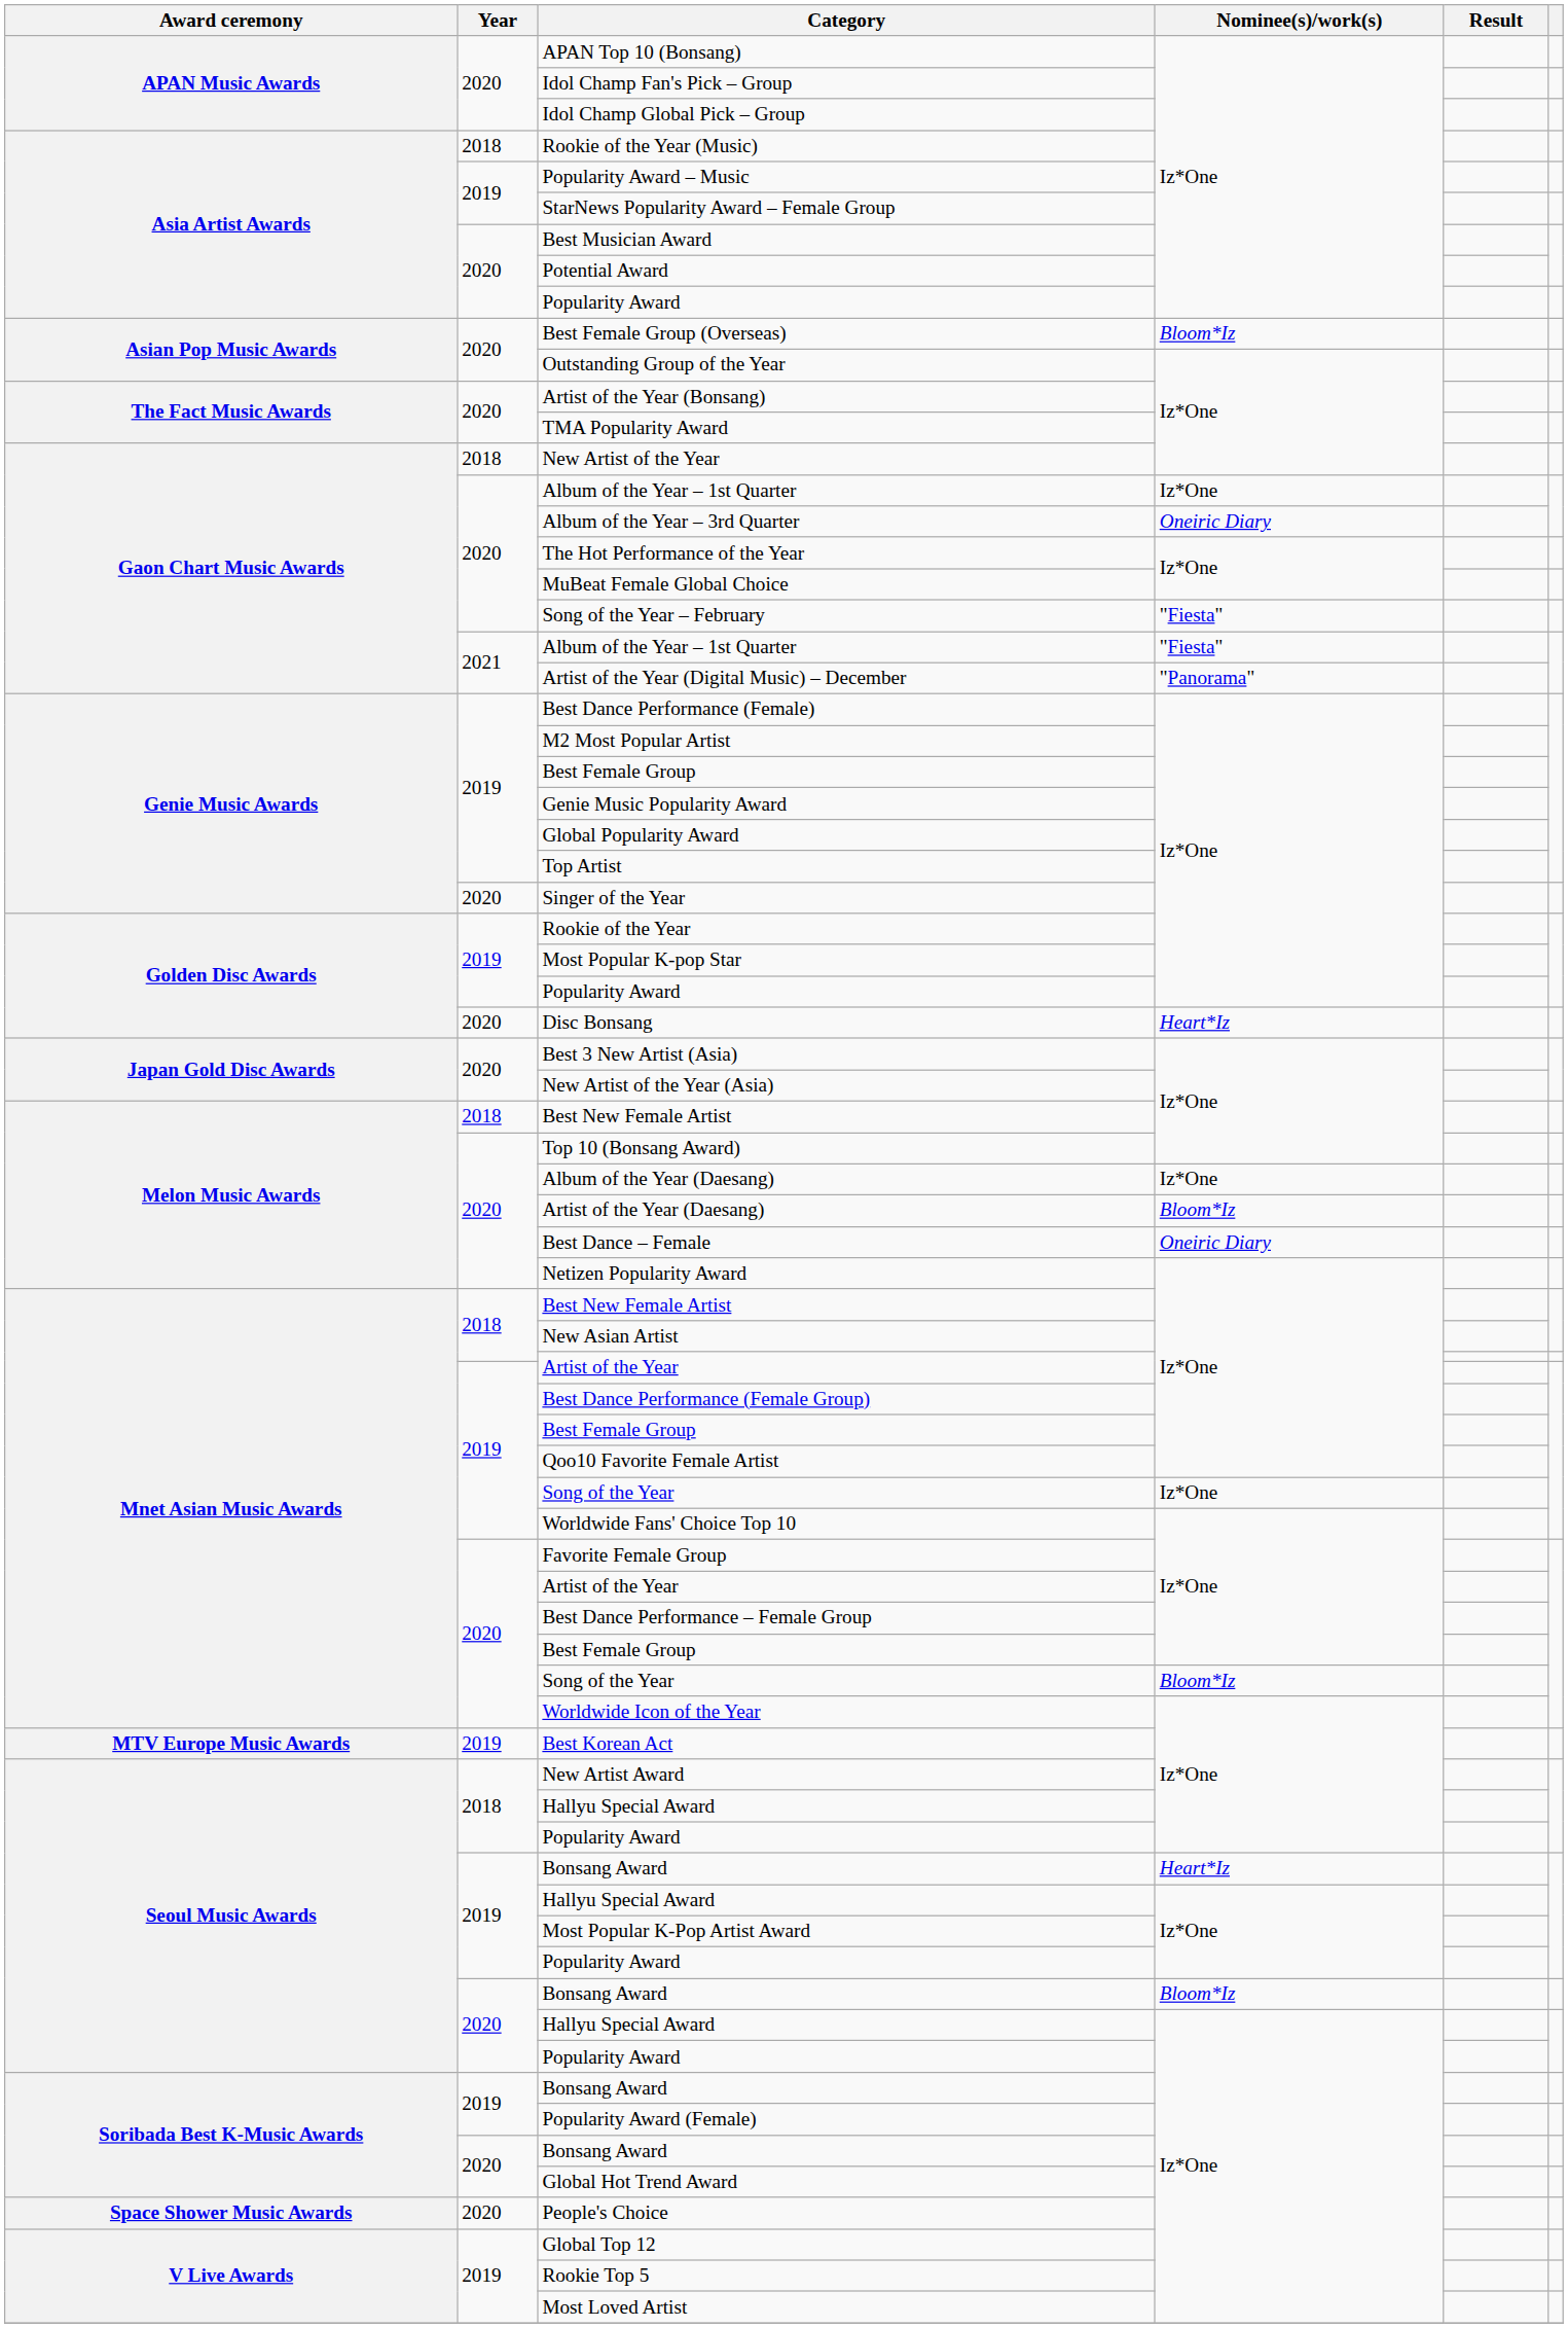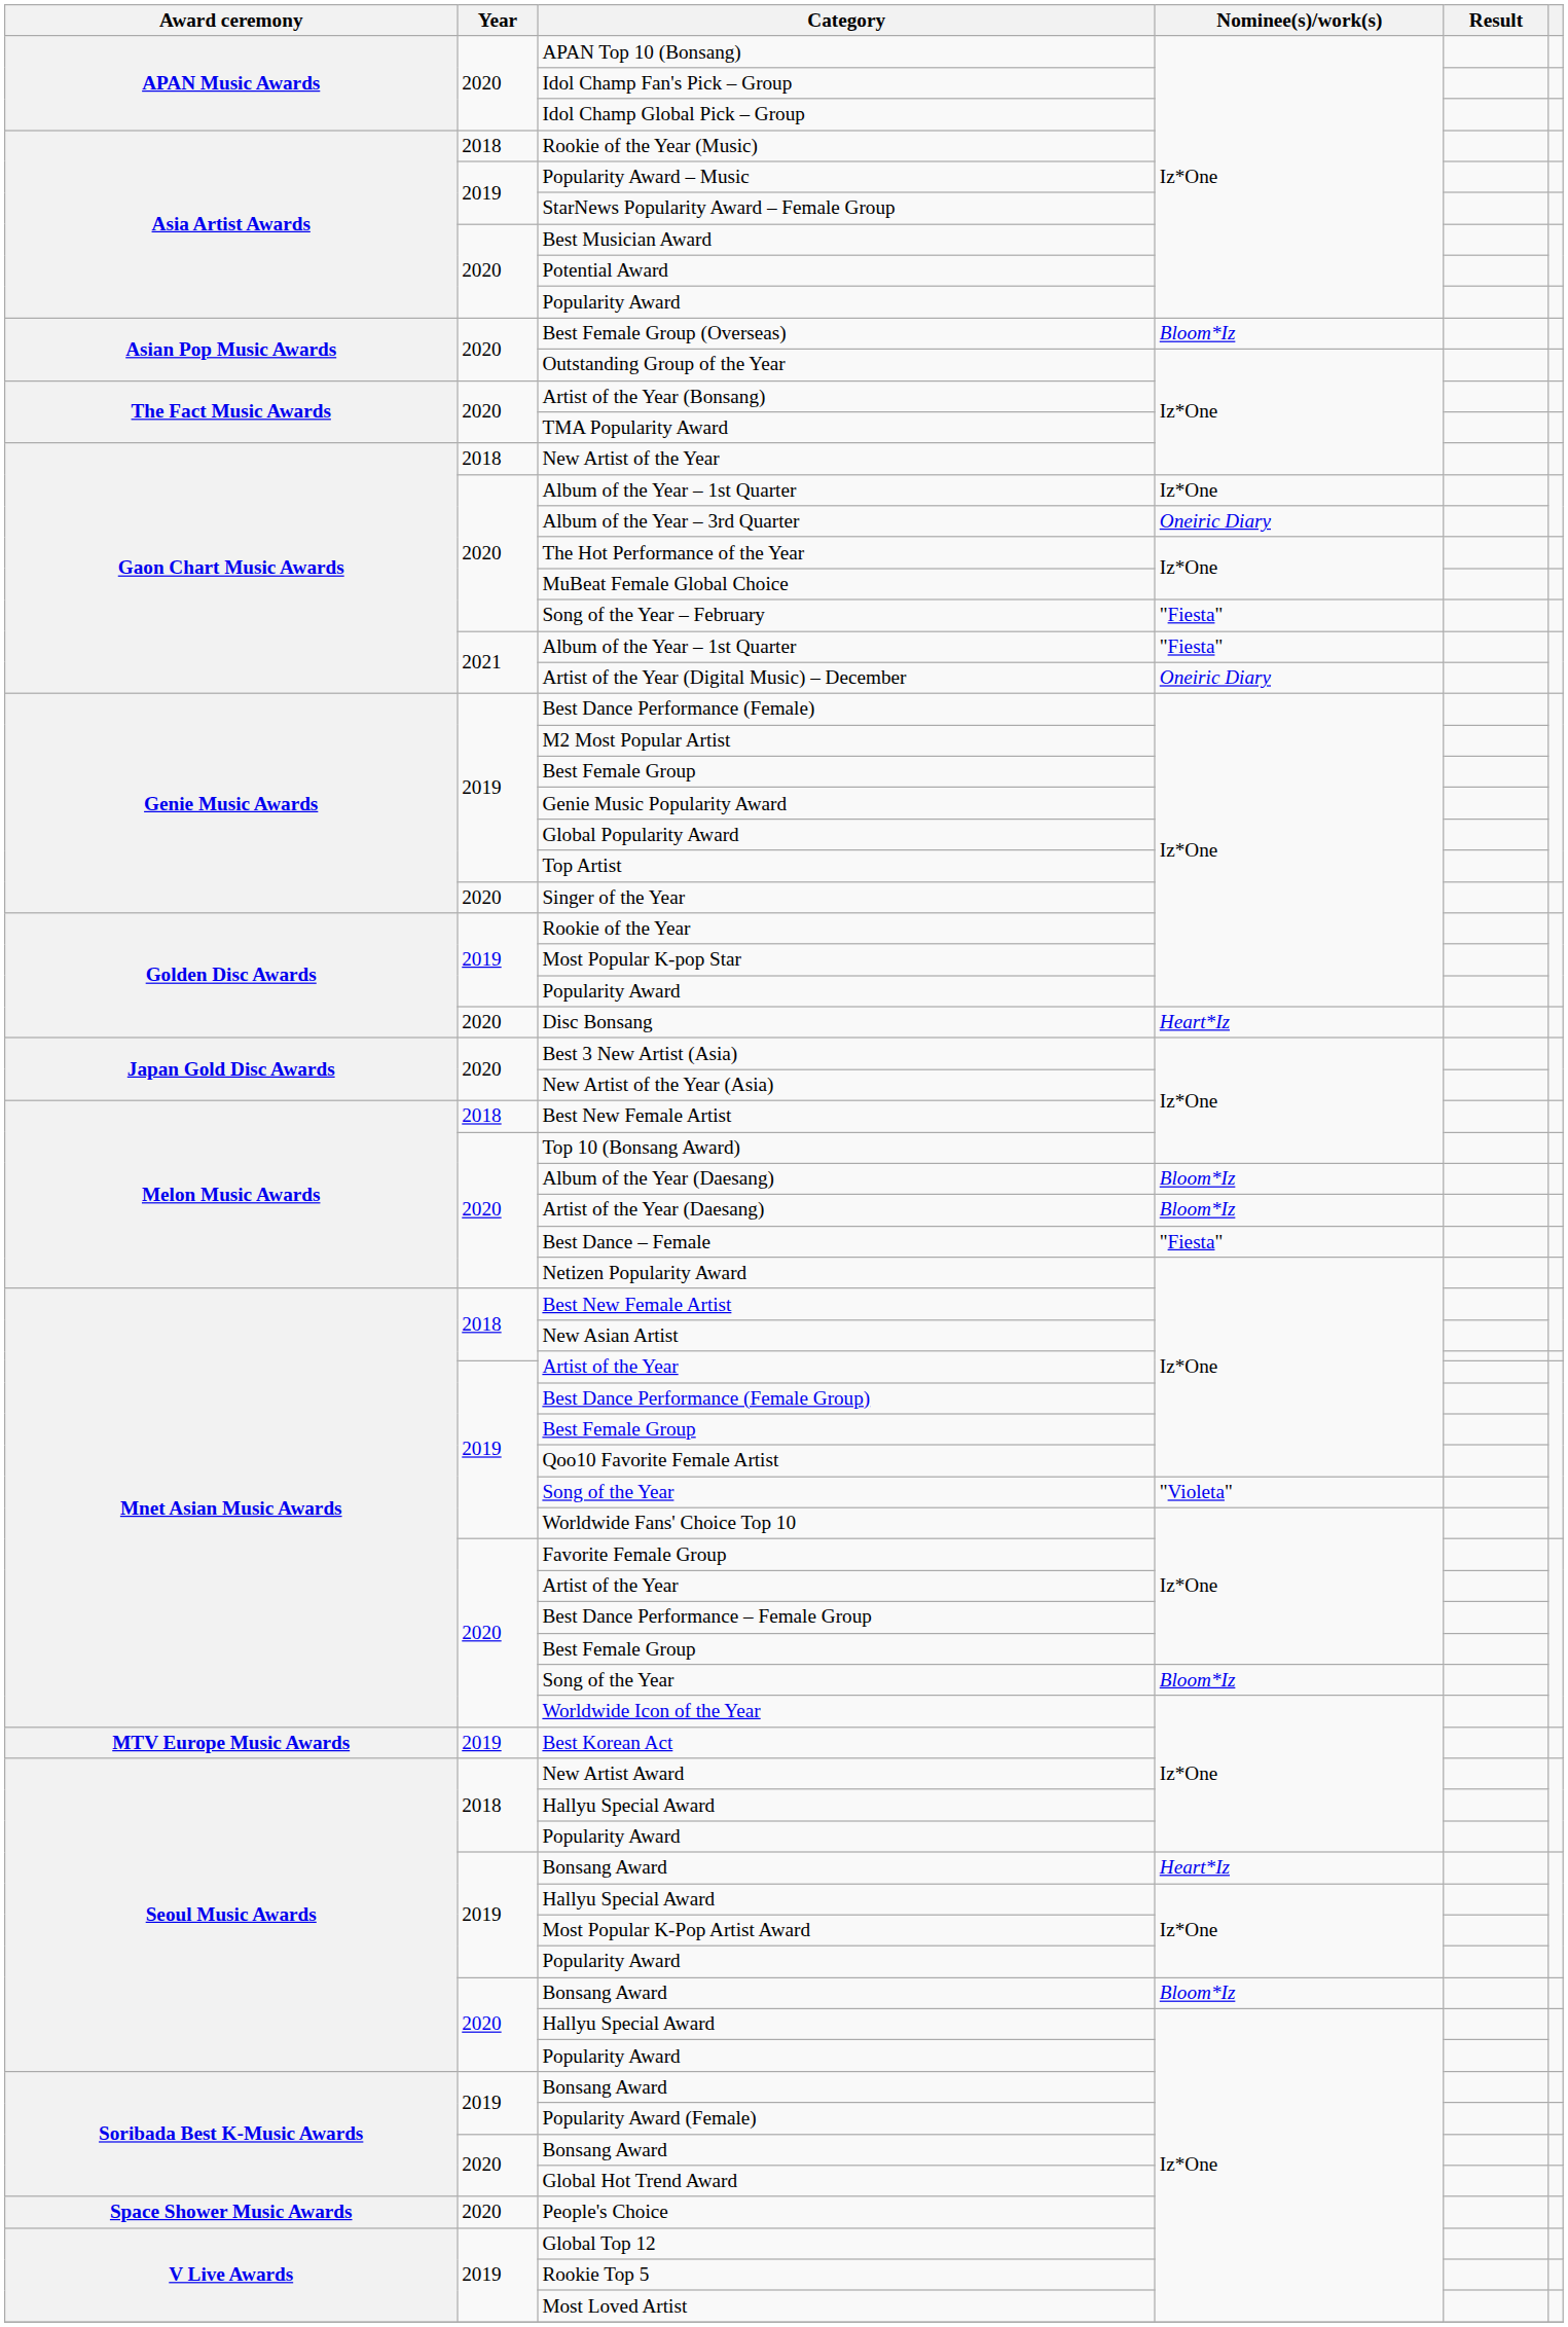 <table class="wikitable sortable plainrowheaders" style="width: 100%;">
 <tr>
 <th scope="col">Award ceremony</th>
 <th scope="col">Year</th>
 <th scope="col">Category</th>
 <th scope="col">Nominee(s)/work(s)</th>
 <th scope="col">Result</th>
 <th scope="col" class="unsortable"></th>
 </tr>
 <tr>
 <th scope="row" rowspan="3"><a href='#'>APAN Music Awards</a> </th>
 <td rowspan="3">2020</td>
 <td>APAN Top 10 (Bonsang)</td>
 <td rowspan="9">Iz*One</td>
 <td></td>
 <td style="text-align:center;"></td>
 </tr>
 <tr>
 <td>Idol Champ Fan's Pick – Group</td>
 <td></td>
 <td style="text-align:center;"></td>
 </tr>
 <tr>
 <td>Idol Champ Global Pick – Group</td>
 <td></td>
 <td style="text-align:center;"></td>
 </tr>
 <tr>
 <th scope="row" rowspan="6"><a href='#'>Asia Artist Awards</a></th>
 <td>2018</td>
 <td>Rookie of the Year (Music)</td>
 <td></td>
 <td style="text-align:center;"></td>
 </tr>
 <tr>
 <td rowspan="2">2019</td>
 <td>Popularity Award – Music</td>
 <td></td>
 <td style="text-align:center;"></td>
 </tr>
 <tr>
 <td>StarNews Popularity Award – Female Group</td>
 <td></td>
 <td style="text-align:center;"></td>
 </tr>
 <tr>
 <td rowspan="3">2020</td>
 <td>Best Musician Award</td>
 <td></td>
 <td style="text-align:center;" rowspan="2"></td>
 </tr>
 <tr>
 <td>Potential Award</td>
 <td></td>
 </tr>
 <tr>
 <td>Popularity Award</td>
 <td></td>
 <td style="text-align:center;"></td>
 </tr>
 <tr>
 <th scope="row" rowspan="2"><a href='#'>Asian Pop Music Awards</a></th>
 <td rowspan="2">2020</td>
 <td>Best Female Group (Overseas)</td>
 <td><em><a href='#'>Bloom*Iz</a></em></td>
 <td></td>
 <td style="text-align:center"></td>
 </tr>
 <tr>
 <td>Outstanding Group of the Year</td>
 <td rowspan="4">Iz*One</td>
 <td></td>
 <td style="text-align:center;"></td>
 </tr>
 <tr>
 <th scope="row" rowspan="2"><a href='#'>The Fact Music Awards</a> </th>
 <td rowspan="2">2020</td>
 <td>Artist of the Year (Bonsang)</td>
 <td></td>
 <td style="text-align:center;"></td>
 </tr>
 <tr>
 <td>TMA Popularity Award</td>
 <td></td>
 <td style="text-align:center;"></td>
 </tr>
 <tr>
 <th scope="row" rowspan="8"><a href='#'>Gaon Chart Music Awards</a> </th>
 <td>2018</td>
 <td>New Artist of the Year</td>
 <td></td>
 <td style="text-align:center;"></td>
 </tr>
 <tr>
 <td rowspan="5">2020</td>
 <td>Album of the Year – 1st Quarter</td>
 <td>Iz*One</td>
 <td></td>
 <td style="text-align:center;" rowspan="2"></td>
 </tr>
 <tr>
 <td>Album of the Year – 3rd Quarter</td>
 <td><em><a href='#'>Oneiric Diary</a></em></td>
 <td></td>
 </tr>
 <tr>
 <td>The Hot Performance of the Year</td>
 <td rowspan="2">Iz*One</td>
 <td></td>
 <td style="text-align:center;"></td>
 </tr>
 <tr>
 <td>MuBeat Female Global Choice</td>
 <td></td>
 <td style="text-align:center;"></td>
 </tr>
 <tr>
 <td>Song of the Year – February</td>
 <td>"<a href='#'>Fiesta</a>"</td>
 <td></td>
 <td style="text-align:center;"></td>
 </tr>
 <tr>
 <td rowspan="2">2021</td>
 <td>Album of the Year – 1st Quarter</td>
 <td>"<a href='#'>Fiesta</a>"</td>
 <td></td>
 <td style="text-align:center" rowspan="2"></td>
 </tr>
 <tr>
 <td>Artist of the Year (Digital Music) – December</td>
-<td>"<a href='#'>Panorama</a>"</td>
+<td><em><a href='#'>Oneiric Diary</a></em></td>
 <td></td>
 </tr>
 <tr>
 <th scope="row" rowspan="7"><a href='#'>Genie Music Awards</a></th>
 <td rowspan="6">2019</td>
 <td>Best Dance Performance (Female)</td>
 <td rowspan="10">Iz*One</td>
 <td></td>
 <td style="text-align:center;" rowspan="6"></td>
 </tr>
 <tr>
 <td>M2 Most Popular Artist</td>
 <td></td>
 </tr>
 <tr>
 <td>Best Female Group</td>
 <td></td>
 </tr>
 <tr>
 <td>Genie Music Popularity Award</td>
 <td></td>
 </tr>
 <tr>
 <td>Global Popularity Award</td>
 <td></td>
 </tr>
 <tr>
 <td>Top Artist</td>
 <td></td>
 </tr>
 <tr>
 <td>2020</td>
 <td>Singer of the Year</td>
 <td></td>
 <td style="text-align:center;"></td>
 </tr>
 <tr>
 <th scope="row" rowspan="4"><a href='#'>Golden Disc Awards</a></th>
 <td rowspan="3"><a href='#'>2019</a></td>
 <td>Rookie of the Year</td>
 <td></td>
 <td style="text-align:center;" rowspan="3"></td>
 </tr>
 <tr>
 <td>Most Popular K-pop Star</td>
 <td></td>
 </tr>
 <tr>
 <td>Popularity Award</td>
 <td></td>
 </tr>
 <tr>
 <td>2020</td>
 <td>Disc Bonsang</td>
 <td><em><a href='#'>Heart*Iz</a></em></td>
 <td></td>
 <td style="text-align:center;"></td>
 </tr>
 <tr>
 <th scope="row" rowspan="2"><a href='#'>Japan Gold Disc Awards</a> </th>
 <td rowspan="2">2020</td>
 <td>Best 3 New Artist (Asia)</td>
 <td rowspan="4">Iz*One</td>
 <td></td>
 <td style="text-align:center;" rowspan="2"></td>
 </tr>
 <tr>
 <td>New Artist of the Year (Asia)</td>
 <td></td>
 </tr>
 <tr>
 <th scope="row" rowspan="6"><a href='#'>Melon Music Awards</a> </th>
 <td><a href='#'>2018</a></td>
 <td>Best New Female Artist</td>
 <td></td>
 <td style="text-align:center;"></td>
 </tr>
 <tr>
 <td rowspan="5"><a href='#'>2020</a></td>
 <td>Top 10 (Bonsang Award)</td>
 <td></td>
 <td style="text-align:center;"></td>
 </tr>
 <tr>
 <td>Album of the Year (Daesang)</td>
-<td>Iz*One</td>
+<td><em><a href='#'>Bloom*Iz</a></em></td>
 <td></td>
 <td style="text-align:center;"></td>
 </tr>
 <tr>
 <td>Artist of the Year (Daesang)</td>
 <td><em><a href='#'>Bloom*Iz</a></em></td>
 <td></td>
 <td style="text-align:center;"></td>
 </tr>
 <tr>
 <td>Best Dance – Female</td>
-<td><em><a href='#'>Oneiric Diary</a></em></td>
+<td>"<a href='#'>Fiesta</a>"</td>
 <td></td>
 <td style="text-align:center;"></td>
 </tr>
 <tr>
 <td>Netizen Popularity Award</td>
 <td rowspan="8">Iz*One</td>
 <td></td>
 <td style="text-align:center;"></td>
 </tr>
 <tr>
 <th scope="row" rowspan="15"><a href='#'>Mnet Asian Music Awards</a></th>
 <td rowspan="3"><a href='#'>2018</a></td>
 <td><a href='#'>Best New Female Artist</a></td>
 <td></td>
 <td style="text-align:center;" rowspan="2"></td>
 </tr>
 <tr>
 <td>New Asian Artist</td>
 <td></td>
 </tr>
 <tr>
 <td rowspan="2"><a href='#'>Artist of the Year</a></td>
 <td></td>
 <td style="text-align:center;"></td>
 </tr>
 <tr>
 <td rowspan="6"><a href='#'>2019</a></td>
 <td></td>
 <td style="text-align:center;" rowspan="6"></td>
 </tr>
 <tr>
 <td><a href='#'>Best Dance Performance (Female Group)</a></td>
 <td></td>
 </tr>
 <tr>
 <td><a href='#'>Best Female Group</a></td>
 <td></td>
 </tr>
 <tr>
 <td>Qoo10 Favorite Female Artist</td>
 <td></td>
 </tr>
 <tr>
 <td><a href='#'>Song of the Year</a></td>
-<td>Iz*One</td>
+<td>"<a href='#'>Violeta</a>"</td>
 <td></td>
 </tr>
 <tr>
 <td>Worldwide Fans' Choice Top 10</td>
 <td rowspan="5">Iz*One</td>
 <td></td>
 </tr>
 <tr>
 <td rowspan="6"><a href='#'>2020</a></td>
 <td>Favorite Female Group</td>
 <td></td>
 <td style="text-align:center;"  rowspan="6"></td>
 </tr>
 <tr>
 <td>Artist of the Year</td>
 <td></td>
 </tr>
 <tr>
 <td>Best Dance Performance – Female Group</td>
 <td></td>
 </tr>
 <tr>
 <td>Best Female Group</td>
 <td></td>
 </tr>
 <tr>
 <td>Song of the Year</td>
 <td><em><a href='#'>Bloom*Iz</a></em></td>
 <td></td>
 </tr>
 <tr>
 <td><a href='#'>Worldwide Icon of the Year</a></td>
 <td rowspan="5">Iz*One</td>
 <td></td>
 </tr>
 <tr>
 <th scope="row"><a href='#'>MTV Europe Music Awards</a></th>
 <td><a href='#'>2019</a></td>
 <td><a href='#'>Best Korean Act</a></td>
 <td></td>
 <td style="text-align:center;"></td>
 </tr>
 <tr>
 <th scope="row" rowspan="10"><a href='#'>Seoul Music Awards</a> </th>
 <td rowspan="3">2018</td>
 <td>New Artist Award</td>
 <td></td>
 <td style="text-align:center;"  rowspan="3"></td>
 </tr>
 <tr>
 <td>Hallyu Special Award</td>
 <td></td>
 </tr>
 <tr>
 <td>Popularity Award</td>
 <td></td>
 </tr>
 <tr>
 <td rowspan="4">2019</td>
 <td>Bonsang Award</td>
 <td><em><a href='#'>Heart*Iz</a></em></td>
 <td></td>
 <td style="text-align:center;"  rowspan="4"></td>
 </tr>
 <tr>
 <td>Hallyu Special Award</td>
 <td rowspan="3">Iz*One</td>
 <td></td>
 </tr>
 <tr>
 <td>Most Popular K-Pop Artist Award</td>
 <td></td>
 </tr>
 <tr>
 <td>Popularity Award</td>
 <td></td>
 </tr>
 <tr>
 <td rowspan="3"><a href='#'>2020</a></td>
 <td>Bonsang Award</td>
 <td><em><a href='#'>Bloom*Iz</a></em></td>
 <td></td>
 <td style="text-align:center"></td>
 </tr>
 <tr>
 <td>Hallyu Special Award</td>
 <td rowspan="10">Iz*One</td>
 <td></td>
 <td rowspan="2" style="text-align:center"></td>
 </tr>
 <tr>
 <td>Popularity Award</td>
 <td></td>
 </tr>
 <tr>
 <th scope="row" rowspan="4"><a href='#'>Soribada Best K-Music Awards</a></th>
 <td rowspan="2">2019</td>
 <td>Bonsang Award</td>
 <td></td>
 <td style="text-align:center;"></td>
 </tr>
 <tr>
 <td>Popularity Award (Female)</td>
 <td></td>
 <td></td>
 </tr>
 <tr>
 <td rowspan="2">2020</td>
 <td>Bonsang Award</td>
 <td></td>
 <td style="text-align:center;"></td>
 </tr>
 <tr>
 <td>Global Hot Trend Award</td>
 <td></td>
 <td style="text-align:center;"></td>
 </tr>
 <tr>
 <th scope="row"><a href='#'>Space Shower Music Awards</a></th>
 <td>2020</td>
 <td>People's Choice</td>
 <td></td>
 <td style="text-align:center;"></td>
 </tr>
 <tr>
 <th scope="row" rowspan="3"><a href='#'>V Live Awards</a> </th>
 <td rowspan="3">2019</td>
 <td>Global Top 12</td>
 <td></td>
 <td style="text-align:center;"></td>
 </tr>
 <tr>
 <td>Rookie Top 5</td>
 <td></td>
 <td style="text-align:center;"></td>
 </tr>
 <tr>
 <td>Most Loved Artist</td>
 <td></td>
 <td style="text-align:center;"></td>
 </tr>
 <tr>
 </tr>
 </table>
